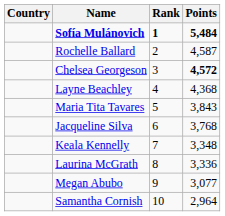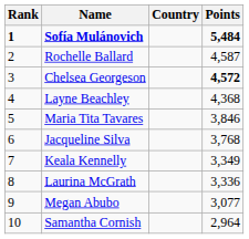 <table class="wikitable">
 <tr>
+<th>Rank</th>
+<th>Name</th>
 <th>Country</th>
-<th>Name</th>
-<th>Rank</th>
 <th>Points</th>
 </tr>
 <tr>
+<td><strong>1</strong></td>
+<td><strong><a href='#'>Sofía Mulánovich</a></strong></td>
 <td><strong></strong></td>
-<td><strong><a href='#'>Sofía Mulánovich</a></strong></td>
-<td><strong>1</strong></td>
 <td align=right><strong>5,484</strong></td>
 </tr>
 <tr>
+<td>2</td>
+<td><a href='#'>Rochelle Ballard</a></td>
 <td></td>
-<td><a href='#'>Rochelle Ballard</a></td>
-<td>2</td>
 <td align=right>4,587</td>
 </tr>
 <tr>
+<td>3</td>
+<td><a href='#'>Chelsea Georgeson</a></td>
 <td></td>
-<td><a href='#'>Chelsea Georgeson</a></td>
-<td>3</td>
 <td align=right><strong>4,572</strong></td>
 </tr>
 <tr>
+<td>4</td>
+<td><a href='#'>Layne Beachley</a></td>
 <td></td>
-<td><a href='#'>Layne Beachley</a></td>
-<td>4</td>
 <td align=right>4,368</td>
 </tr>
 <tr>
+<td>5</td>
+<td><a href='#'>Maria Tita Tavares</a></td>
 <td></td>
-<td><a href='#'>Maria Tita Tavares</a></td>
-<td>5</td>
-<td align=right>3,843</td>
+<td align=right>3,846</td>
 </tr>
 <tr>
+<td>6</td>
+<td><a href='#'>Jacqueline Silva</a></td>
 <td></td>
-<td><a href='#'>Jacqueline Silva</a></td>
-<td>6</td>
 <td align=right>3,768</td>
 </tr>
 <tr>
+<td>7</td>
+<td><a href='#'>Keala Kennelly</a></td>
 <td></td>
-<td><a href='#'>Keala Kennelly</a></td>
-<td>7</td>
-<td align=right>3,348</td>
+<td align=right>3,349</td>
 </tr>
 <tr>
+<td>8</td>
+<td><a href='#'>Laurina McGrath</a></td>
 <td></td>
-<td><a href='#'>Laurina McGrath</a></td>
-<td>8</td>
 <td align=right>3,336</td>
 </tr>
 <tr>
+<td>9</td>
+<td><a href='#'>Megan Abubo</a></td>
 <td></td>
-<td><a href='#'>Megan Abubo</a></td>
-<td>9</td>
 <td align=right>3,077</td>
 </tr>
 <tr>
+<td>10</td>
+<td><a href='#'>Samantha Cornish</a></td>
 <td></td>
-<td><a href='#'>Samantha Cornish</a></td>
-<td>10</td>
 <td align=right>2,964</td>
 </tr>
 </table>
